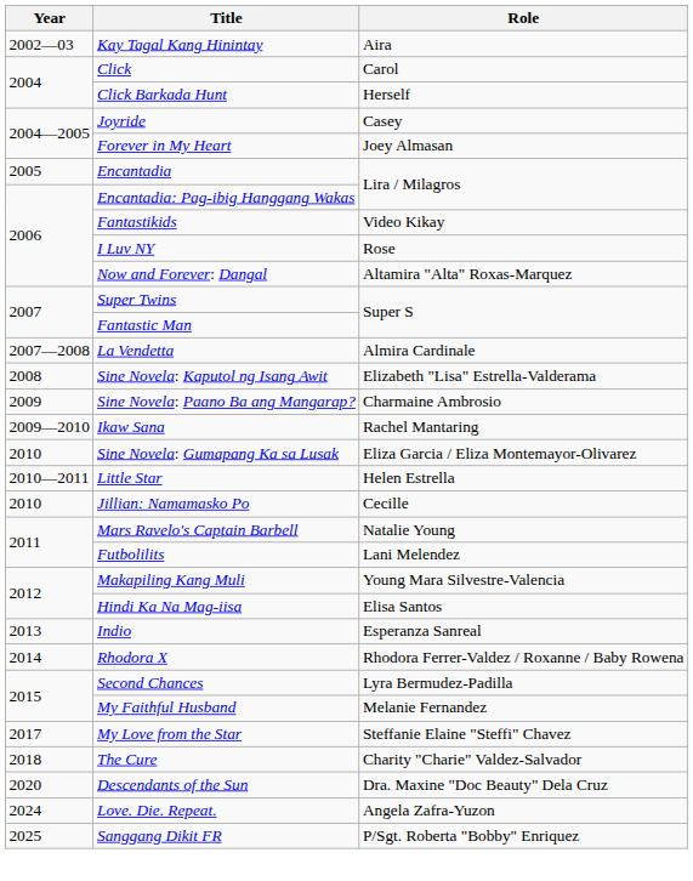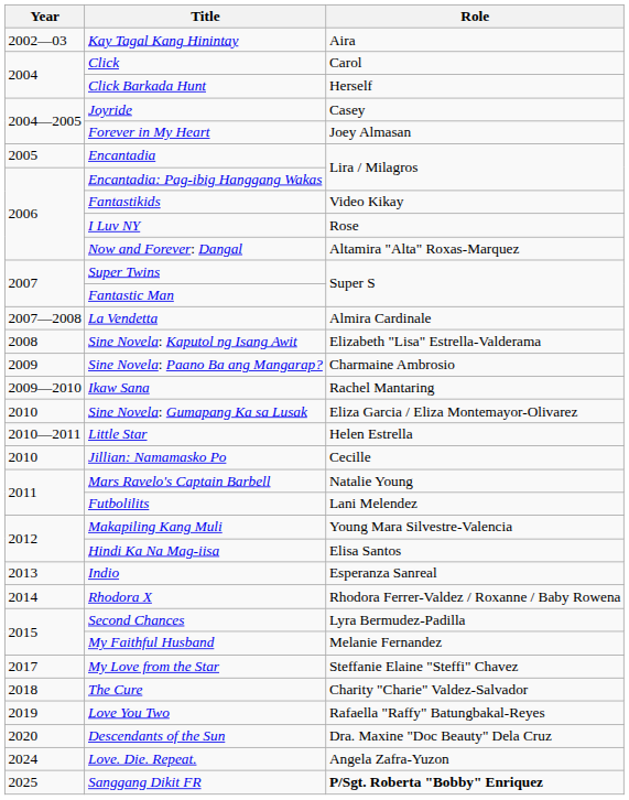 <table class="wikitable sortable">
 <tr>
 <th>Year</th>
 <th>Title</th>
 <th>Role</th>
 </tr>
 <tr>
 <td>2002—03</td>
 <td><em><a href='#'>Kay Tagal Kang Hinintay</a></em></td>
 <td>Aira</td>
 </tr>
 <tr>
 <td rowspan="2">2004</td>
 <td><em><a href='#'>Click</a></em></td>
 <td>Carol</td>
 </tr>
 <tr>
 <td><em><a href='#'>Click Barkada Hunt</a></em></td>
 <td>Herself</td>
 </tr>
 <tr>
 <td rowspan="2">2004—2005</td>
 <td><em><a href='#'>Joyride</a></em></td>
 <td>Casey</td>
 </tr>
 <tr>
 <td><em><a href='#'>Forever in My Heart</a></em></td>
 <td>Joey Almasan</td>
 </tr>
 <tr>
 <td>2005</td>
 <td><em><a href='#'>Encantadia</a></em></td>
 <td rowspan=2>Lira / Milagros</td>
 </tr>
 <tr>
 <td rowspan="4">2006</td>
 <td><em><a href='#'>Encantadia: Pag-ibig Hanggang Wakas</a></em></td>
 </tr>
 <tr>
 <td><em><a href='#'>Fantastikids</a></em></td>
 <td>Video Kikay</td>
 </tr>
 <tr>
 <td><em><a href='#'>I Luv NY</a></em></td>
 <td>Rose</td>
 </tr>
 <tr>
 <td><em><a href='#'>Now and Forever</a></em>: <em><a href='#'>Dangal</a></em></td>
 <td>Altamira "Alta" Roxas-Marquez</td>
 </tr>
 <tr>
 <td rowspan="2">2007</td>
 <td><em><a href='#'>Super Twins</a></em></td>
 <td rowspan="2">Super S</td>
 </tr>
 <tr>
 <td><em><a href='#'>Fantastic Man</a></em></td>
 </tr>
 <tr>
 <td>2007—2008</td>
 <td><em><a href='#'>La Vendetta</a></em></td>
 <td>Almira Cardinale</td>
 </tr>
 <tr>
 <td>2008</td>
 <td><em><a href='#'>Sine Novela</a></em>: <em><a href='#'>Kaputol ng Isang Awit</a></em></td>
 <td>Elizabeth "Lisa" Estrella-Valderama</td>
 </tr>
 <tr>
 <td>2009</td>
 <td><em><a href='#'>Sine Novela</a></em>: <em><a href='#'>Paano Ba ang Mangarap?</a></em></td>
 <td>Charmaine Ambrosio</td>
 </tr>
 <tr>
 <td>2009—2010</td>
 <td><em><a href='#'>Ikaw Sana</a></em></td>
 <td>Rachel Mantaring</td>
 </tr>
 <tr>
 <td>2010</td>
 <td><em><a href='#'>Sine Novela</a></em>: <em><a href='#'>Gumapang Ka sa Lusak</a></em></td>
 <td>Eliza Garcia / Eliza Montemayor-Olivarez</td>
 </tr>
 <tr>
 <td>2010—2011</td>
 <td><em><a href='#'>Little Star</a></em></td>
 <td>Helen Estrella</td>
 </tr>
 <tr>
 <td>2010</td>
 <td><em><a href='#'>Jillian: Namamasko Po</a></em></td>
 <td>Cecille</td>
 </tr>
 <tr>
 <td rowspan="2">2011</td>
 <td><em><a href='#'>Mars Ravelo's Captain Barbell</a></em></td>
 <td>Natalie Young</td>
 </tr>
 <tr>
 <td><em><a href='#'>Futbolilits</a></em></td>
 <td>Lani Melendez</td>
 </tr>
 <tr>
 <td rowspan="2">2012</td>
 <td><em><a href='#'>Makapiling Kang Muli</a></em></td>
 <td>Young Mara Silvestre-Valencia</td>
 </tr>
 <tr>
 <td><em><a href='#'>Hindi Ka Na Mag-iisa</a></em></td>
 <td>Elisa Santos</td>
 </tr>
 <tr>
 <td>2013</td>
 <td><em><a href='#'>Indio</a></em></td>
 <td>Esperanza Sanreal</td>
 </tr>
 <tr>
 <td>2014</td>
 <td><em><a href='#'>Rhodora X</a></em></td>
 <td>Rhodora Ferrer-Valdez / Roxanne / Baby Rowena</td>
 </tr>
 <tr>
 <td rowspan="2">2015</td>
 <td><em><a href='#'>Second Chances</a></em></td>
 <td>Lyra Bermudez-Padilla</td>
 </tr>
 <tr>
 <td><em><a href='#'>My Faithful Husband</a></em></td>
 <td>Melanie Fernandez</td>
 </tr>
 <tr>
 <td>2017</td>
 <td><em><a href='#'>My Love from the Star</a></em></td>
 <td>Steffanie Elaine "Steffi" Chavez</td>
 </tr>
 <tr>
 <td>2018</td>
 <td><em><a href='#'>The Cure</a></em></td>
 <td>Charity "Charie" Valdez-Salvador</td>
 </tr>
 <tr>
+<td>2019</td>
+<td><em><a href='#'>Love You Two</a></em></td>
+<td>Rafaella "Raffy" Batungbakal-Reyes</td>
+</tr>
+<tr>
 <td>2020</td>
 <td><em><a href='#'>Descendants of the Sun</a></em></td>
 <td>Dra. Maxine "Doc Beauty" Dela Cruz</td>
 </tr>
 <tr>
 <td>2024</td>
 <td><em><a href='#'>Love. Die. Repeat.</a></em></td>
 <td>Angela Zafra-Yuzon</td>
 </tr>
 <tr>
 <td>2025</td>
 <td><em><a href='#'>Sanggang Dikit FR</a></em></td>
-<td>P/Sgt. Roberta "Bobby" Enriquez</td>
+<td><strong>P/Sgt. Roberta "Bobby" Enriquez</strong></td>
 </tr>
 </table>
